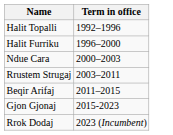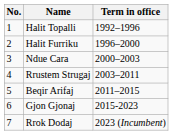 <table class="wikitable">
 <tr>
+<th>No.</th>
 <th>Name</th>
 <th>Term in office</th>
 </tr>
 <tr>
+<td>1</td>
 <td>Halit Topalli</td>
 <td>1992–1996</td>
 </tr>
 <tr>
+<td>2</td>
 <td>Halit Furriku</td>
 <td>1996–2000</td>
 </tr>
 <tr>
+<td>3</td>
 <td>Ndue Cara</td>
 <td>2000–2003</td>
 </tr>
 <tr>
+<td>4</td>
 <td>Rrustem Strugaj</td>
 <td>2003–2011</td>
 </tr>
 <tr>
+<td>5</td>
 <td>Beqir Arifaj</td>
 <td>2011–2015</td>
 </tr>
 <tr>
+<td>6</td>
 <td>Gjon Gjonaj</td>
 <td>2015-2023</td>
 </tr>
 <tr>
+<td>7</td>
 <td>Rrok Dodaj</td>
 <td>2023 (<em>Incumbent</em>)</td>
 </tr>
 </table>
